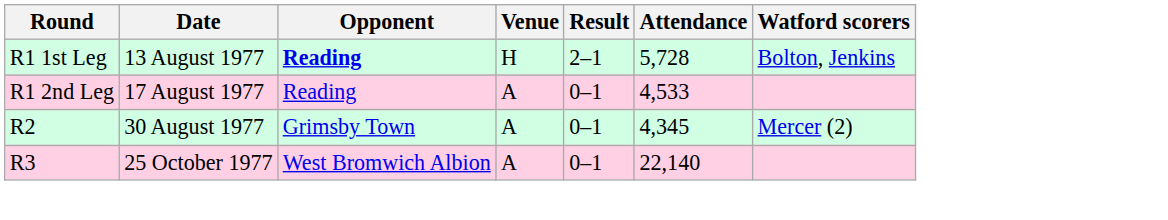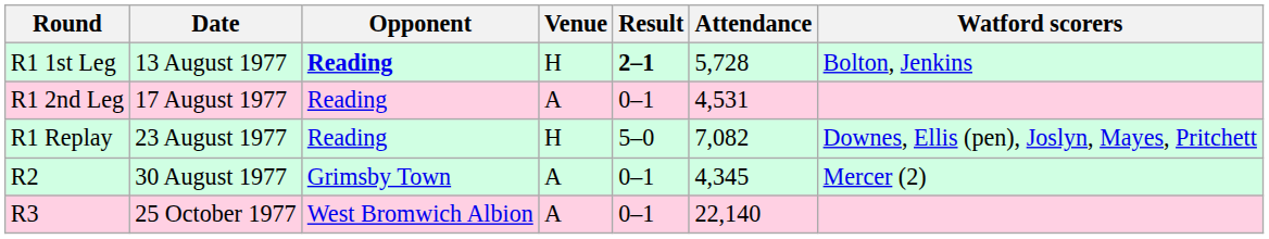 <table class="wikitable sortable" text-align:center">
 <tr>
 <th>Round</th>
 <th>Date</th>
 <th>Opponent</th>
 <th>Venue</th>
 <th class=unsortable>Result</th>
 <th>Attendance</th>
 <th class=unsortable>Watford scorers</th>
 </tr>
 <tr style="background-color: #d0ffe3;">
 <td>R1 1st Leg</td>
 <td>13 August 1977</td>
 <td><strong><a href='#'>Reading</a></strong></td>
 <td>H</td>
-<td>2–1</td>
+<td><strong>2–1</strong></td>
 <td>5,728</td>
 <td><a href='#'>Bolton</a>, <a href='#'>Jenkins</a></td>
 </tr>
 <tr style="background-color: #ffd0e3;">
 <td>R1 2nd Leg</td>
 <td>17 August 1977</td>
 <td><a href='#'>Reading</a></td>
 <td>A</td>
 <td>0–1</td>
-<td>4,533</td>
+<td>4,531</td>
 <td></td>
+</tr>
+<tr style="background-color: #d0ffe3;">
+<td>R1 Replay</td>
+<td>23 August 1977</td>
+<td><a href='#'>Reading</a></td>
+<td>H</td>
+<td>5–0</td>
+<td>7,082</td>
+<td><a href='#'>Downes</a>, <a href='#'>Ellis</a> (pen), <a href='#'>Joslyn</a>, <a href='#'>Mayes</a>, <a href='#'>Pritchett</a></td>
 </tr>
 <tr style="background-color: #d0ffe3;">
 <td>R2</td>
 <td>30 August 1977</td>
 <td><a href='#'>Grimsby Town</a></td>
 <td>A</td>
 <td>0–1</td>
 <td>4,345</td>
 <td><a href='#'>Mercer</a> (2)</td>
 </tr>
 <tr style="background-color: #ffd0e3;">
 <td>R3</td>
 <td>25 October 1977</td>
 <td><a href='#'>West Bromwich Albion</a></td>
 <td>A</td>
 <td>0–1</td>
 <td>22,140</td>
 <td></td>
 </tr>
 </table>
